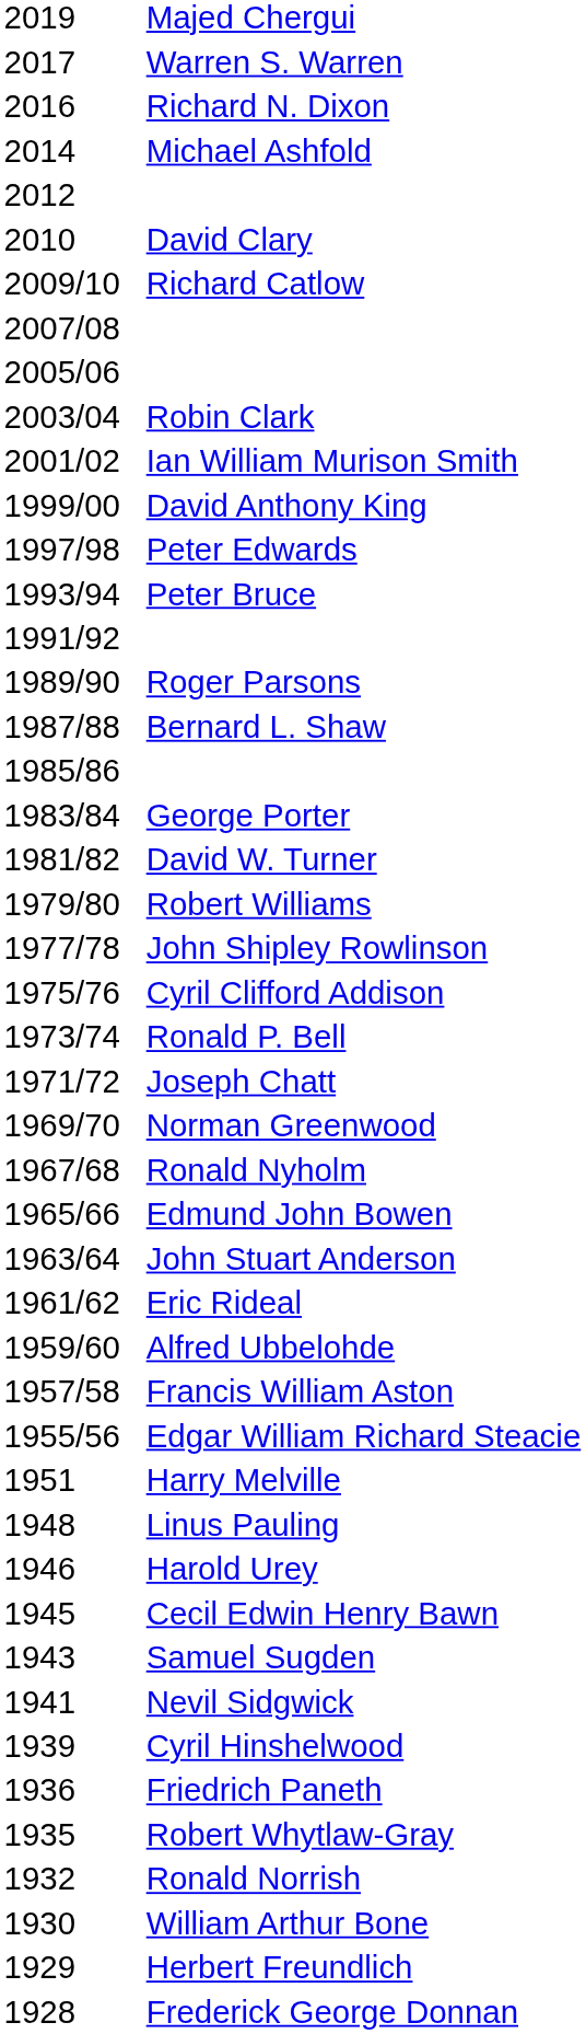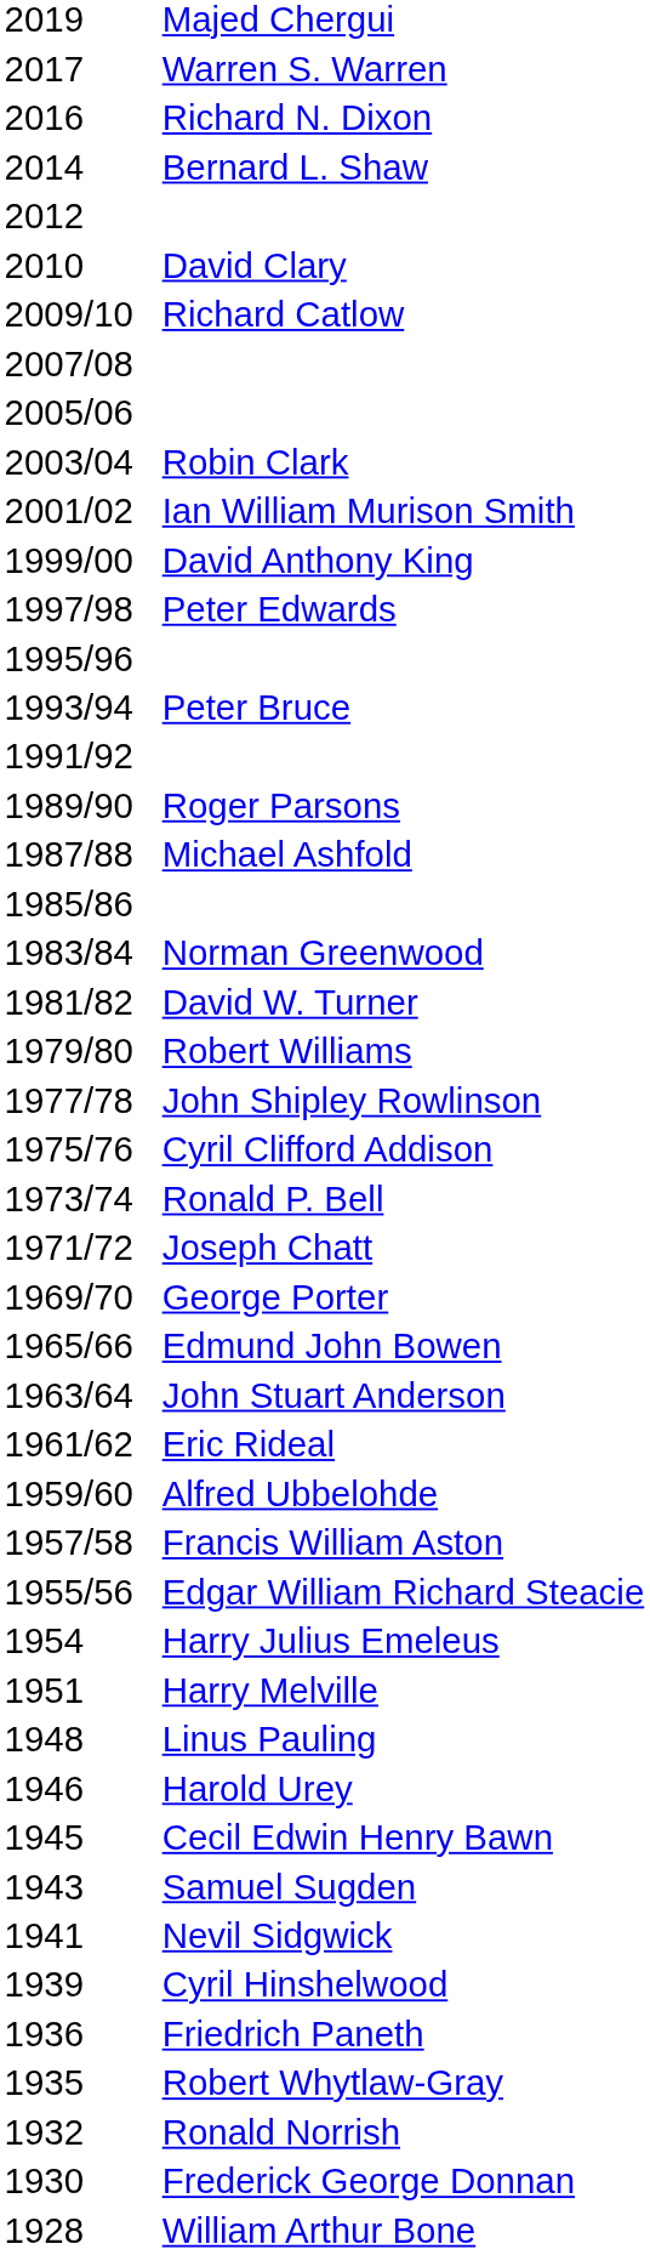 <table>
 <tr>
 <td>2019</td>
 <td><a href='#'>Majed Chergui</a></td>
 </tr>
 <tr>
 <td>2017</td>
 <td><a href='#'>Warren S. Warren</a></td>
 </tr>
 <tr>
 <td>2016</td>
 <td><a href='#'>Richard N. Dixon</a></td>
 </tr>
 <tr>
 <td>2014</td>
-<td><a href='#'>Michael Ashfold</a></td>
+<td><a href='#'>Bernard L. Shaw</a></td>
 </tr>
 <tr>
 <td>2012</td>
 <td></td>
 </tr>
 <tr>
 <td>2010</td>
 <td><a href='#'>David Clary</a></td>
 </tr>
 <tr>
 <td>2009/10</td>
 <td><a href='#'>Richard Catlow</a></td>
 </tr>
 <tr>
 <td>2007/08</td>
 <td></td>
 </tr>
 <tr>
 <td>2005/06</td>
 <td></td>
 </tr>
 <tr>
 <td>2003/04</td>
 <td><a href='#'>Robin Clark</a></td>
 </tr>
 <tr>
 <td>2001/02</td>
 <td><a href='#'>Ian William Murison Smith</a></td>
 </tr>
 <tr>
 <td>1999/00  </td>
 <td><a href='#'>David Anthony King</a></td>
 </tr>
 <tr>
 <td>1997/98</td>
 <td><a href='#'>Peter Edwards</a></td>
 </tr>
 <tr>
+<td>1995/96</td>
+<td></td>
+</tr>
+<tr>
 <td>1993/94</td>
 <td><a href='#'>Peter Bruce</a></td>
 </tr>
 <tr>
 <td>1991/92</td>
 <td></td>
 </tr>
 <tr>
 <td>1989/90</td>
 <td><a href='#'>Roger Parsons</a></td>
 </tr>
 <tr>
 <td>1987/88</td>
-<td><a href='#'>Bernard L. Shaw</a></td>
+<td><a href='#'>Michael Ashfold</a></td>
 </tr>
 <tr>
 <td>1985/86</td>
 <td></td>
 </tr>
 <tr>
 <td>1983/84</td>
-<td><a href='#'>George Porter</a></td>
+<td><a href='#'>Norman Greenwood</a></td>
 </tr>
 <tr>
 <td>1981/82</td>
 <td><a href='#'>David W. Turner</a></td>
 </tr>
 <tr>
 <td>1979/80</td>
 <td><a href='#'>Robert Williams</a></td>
 </tr>
 <tr>
 <td>1977/78</td>
 <td><a href='#'>John Shipley Rowlinson</a></td>
 </tr>
 <tr>
 <td>1975/76</td>
 <td><a href='#'>Cyril Clifford Addison</a></td>
 </tr>
 <tr>
 <td>1973/74</td>
 <td><a href='#'>Ronald P. Bell</a></td>
 </tr>
 <tr>
 <td>1971/72</td>
 <td><a href='#'>Joseph Chatt</a></td>
 </tr>
 <tr>
 <td>1969/70</td>
-<td><a href='#'>Norman Greenwood</a></td>
-</tr>
-<tr>
-<td>1967/68</td>
-<td><a href='#'>Ronald Nyholm</a></td>
+<td><a href='#'>George Porter</a></td>
 </tr>
 <tr>
 <td>1965/66</td>
 <td><a href='#'>Edmund John Bowen</a></td>
 </tr>
 <tr>
 <td>1963/64</td>
 <td><a href='#'>John Stuart Anderson</a></td>
 </tr>
 <tr>
 <td>1961/62</td>
 <td><a href='#'>Eric Rideal</a></td>
 </tr>
 <tr>
 <td>1959/60</td>
 <td><a href='#'>Alfred Ubbelohde</a></td>
 </tr>
 <tr>
 <td>1957/58</td>
 <td><a href='#'>Francis William Aston</a></td>
 </tr>
 <tr>
 <td>1955/56</td>
 <td><a href='#'>Edgar William Richard Steacie</a></td>
+</tr>
+<tr>
+<td>1954</td>
+<td><a href='#'>Harry Julius Emeleus</a></td>
 </tr>
 <tr>
 <td>1951</td>
 <td><a href='#'>Harry Melville</a></td>
 </tr>
 <tr>
 <td>1948</td>
 <td><a href='#'>Linus Pauling</a></td>
 </tr>
 <tr>
 <td>1946</td>
 <td><a href='#'>Harold Urey</a></td>
 </tr>
 <tr>
 <td>1945</td>
 <td><a href='#'>Cecil Edwin Henry Bawn</a></td>
 </tr>
 <tr>
 <td>1943</td>
 <td><a href='#'>Samuel Sugden</a></td>
 </tr>
 <tr>
 <td>1941</td>
 <td><a href='#'>Nevil Sidgwick</a></td>
 </tr>
 <tr>
 <td>1939</td>
 <td><a href='#'>Cyril Hinshelwood</a></td>
 </tr>
 <tr>
 <td>1936</td>
 <td><a href='#'>Friedrich Paneth</a></td>
 </tr>
 <tr>
 <td>1935</td>
 <td><a href='#'>Robert Whytlaw-Gray</a></td>
 </tr>
 <tr>
 <td>1932</td>
 <td><a href='#'>Ronald Norrish</a></td>
 </tr>
 <tr>
 <td>1930</td>
-<td><a href='#'>William Arthur Bone</a></td>
-</tr>
-<tr>
-<td>1929</td>
-<td><a href='#'>Herbert Freundlich</a></td>
+<td><a href='#'>Frederick George Donnan</a></td>
 </tr>
 <tr>
 <td>1928</td>
-<td><a href='#'>Frederick George Donnan</a></td>
+<td><a href='#'>William Arthur Bone</a></td>
 </tr>
 <tr>
 </tr>
 </table>
